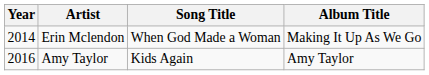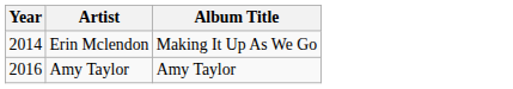 <table class="wikitable sortable">
 <tr>
 <th>Year</th>
 <th>Artist</th>
-<th>Song Title</th>
 <th>Album Title</th>
 </tr>
 <tr>
 <td>2014</td>
 <td>Erin Mclendon</td>
-<td>When God Made a Woman</td>
 <td>Making It Up As We Go</td>
 </tr>
 <tr>
 <td>2016</td>
 <td>Amy Taylor</td>
-<td>Kids Again</td>
 <td>Amy Taylor</td>
 </tr>
 </table>
